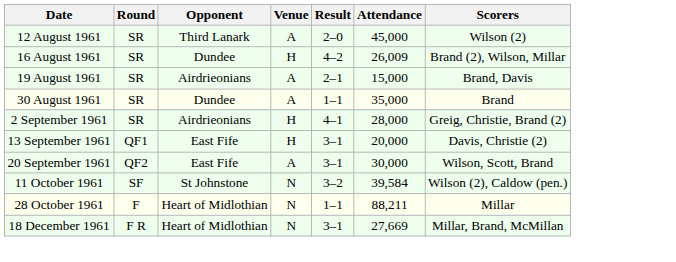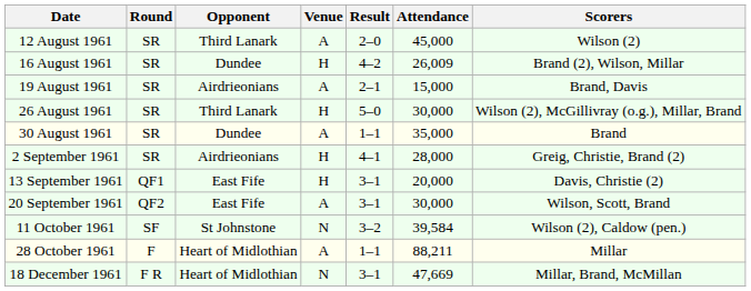 <table class="wikitable sortable" style="font-size:100%; text-align:center">
 <tr>
 <th>Date</th>
 <th>Round</th>
 <th>Opponent</th>
 <th>Venue</th>
 <th>Result</th>
 <th>Attendance</th>
 <th>Scorers</th>
 </tr>
 <tr bgcolor = "#EEFFEE">
 <td>12 August 1961</td>
 <td>SR</td>
 <td>Third Lanark</td>
 <td>A</td>
 <td>2–0</td>
 <td>45,000</td>
 <td>Wilson (2)</td>
 </tr>
 <tr bgcolor = "#EEFFEE">
 <td>16 August 1961</td>
 <td>SR</td>
 <td>Dundee</td>
 <td>H</td>
 <td>4–2</td>
 <td>26,009</td>
 <td>Brand (2), Wilson, Millar</td>
 </tr>
 <tr bgcolor = "#EEFFEE">
 <td>19 August 1961</td>
 <td>SR</td>
 <td>Airdrieonians</td>
 <td>A</td>
 <td>2–1</td>
 <td>15,000</td>
 <td>Brand, Davis</td>
+</tr>
+<tr bgcolor = "#EEFFEE">
+<td>26 August 1961</td>
+<td>SR</td>
+<td>Third Lanark</td>
+<td>H</td>
+<td>5–0</td>
+<td>30,000</td>
+<td>Wilson (2), McGillivray (o.g.), Millar, Brand</td>
 </tr>
 <tr bgcolor = "#FFFFEE">
 <td>30 August 1961</td>
 <td>SR</td>
 <td>Dundee</td>
 <td>A</td>
 <td>1–1</td>
 <td>35,000</td>
 <td>Brand</td>
 </tr>
 <tr bgcolor = "#EEFFEE">
 <td>2 September 1961</td>
 <td>SR</td>
 <td>Airdrieonians</td>
 <td>H</td>
 <td>4–1</td>
 <td>28,000</td>
 <td>Greig, Christie, Brand (2)</td>
 </tr>
 <tr bgcolor = "#EEFFEE">
 <td>13 September 1961</td>
 <td>QF1</td>
 <td>East Fife</td>
 <td>H</td>
 <td>3–1</td>
 <td>20,000</td>
 <td>Davis, Christie (2)</td>
 </tr>
 <tr bgcolor = "#EEFFEE">
 <td>20 September 1961</td>
 <td>QF2</td>
 <td>East Fife</td>
 <td>A</td>
 <td>3–1</td>
 <td>30,000</td>
 <td>Wilson, Scott, Brand</td>
 </tr>
 <tr bgcolor = "#EEFFEE">
 <td>11 October 1961</td>
 <td>SF</td>
 <td>St Johnstone</td>
 <td>N</td>
 <td>3–2</td>
 <td>39,584</td>
 <td>Wilson (2), Caldow (pen.)</td>
 </tr>
 <tr bgcolor = "#FFFFEE">
 <td>28 October 1961</td>
 <td>F</td>
 <td>Heart of Midlothian</td>
-<td>N</td>
+<td>A</td>
 <td>1–1</td>
 <td>88,211</td>
 <td>Millar</td>
 </tr>
 <tr bgcolor = "#EEFFEE">
 <td>18 December 1961</td>
 <td>F R</td>
 <td>Heart of Midlothian</td>
 <td>N</td>
 <td>3–1</td>
-<td>27,669</td>
+<td>47,669</td>
 <td>Millar, Brand, McMillan</td>
 </tr>
 </table>
